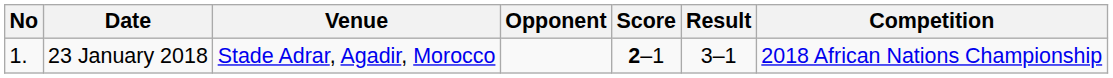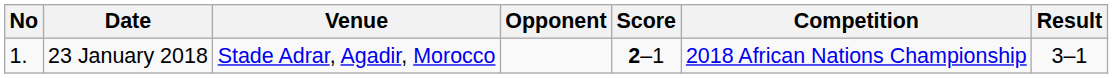 <table class="wikitable" style="font-size:100%;">
 <tr>
 <th>No</th>
 <th>Date</th>
 <th>Venue</th>
 <th>Opponent</th>
 <th>Score</th>
+<th>Competition</th>
 <th>Result</th>
-<th>Competition</th>
 </tr>
 <tr>
 <td>1.</td>
 <td>23 January 2018</td>
 <td><a href='#'>Stade Adrar</a>, <a href='#'>Agadir</a>, <a href='#'>Morocco</a></td>
 <td></td>
 <td align=center><strong>2</strong>–1</td>
+<td><a href='#'>2018 African Nations Championship</a></td>
 <td align=center>3–1</td>
-<td><a href='#'>2018 African Nations Championship</a></td>
 </tr>
 </table>
